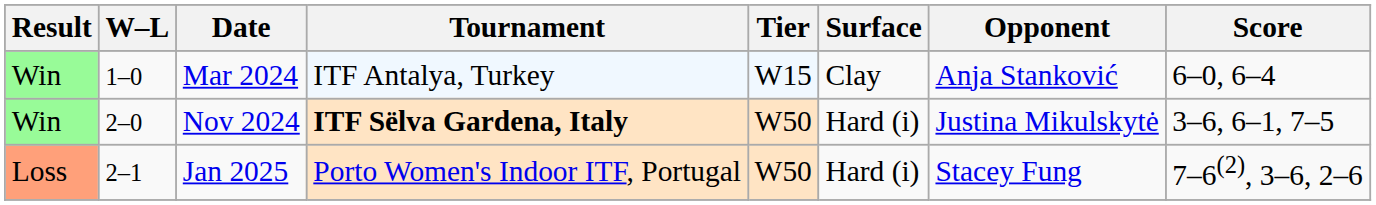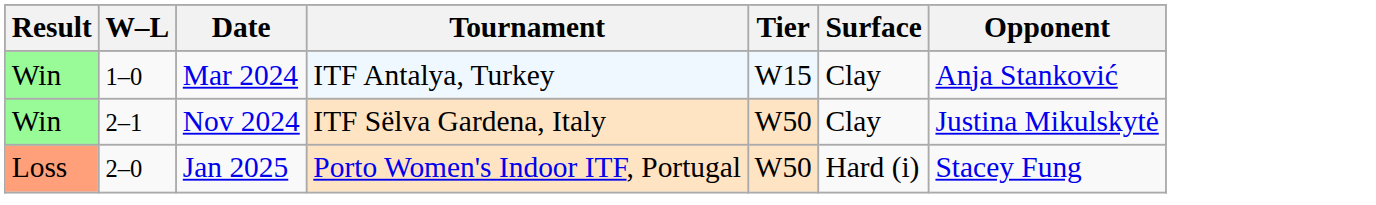 <table class="wikitable">
 <tr>
 <th>Result</th>
 <th class="unsortable">W–L</th>
 <th>Date</th>
 <th>Tournament</th>
 <th>Tier</th>
 <th>Surface</th>
 <th>Opponent</th>
-<th class="unsortable">Score</th>
 </tr>
 <tr>
 <td style="background:#98fb98;">Win</td>
 <td><small>1–0</small></td>
 <td><a href='#'>Mar 2024</a></td>
 <td style="background:#f0f8ff;">ITF Antalya, Turkey</td>
 <td style="background:#f0f8ff;">W15</td>
 <td>Clay</td>
 <td> <a href='#'>Anja Stanković</a></td>
-<td>6–0, 6–4</td>
 </tr>
 <tr>
 <td style="background:#98fb98;">Win</td>
-<td><small>2–0</small></td>
+<td><small>2–1</small></td>
 <td><a href='#'>Nov 2024</a></td>
-<td style="background:#ffe4c4;"><strong>ITF Sëlva Gardena, Italy</strong></td>
+<td style="background:#ffe4c4;">ITF Sëlva Gardena, Italy</td>
 <td style="background:#ffe4c4;">W50</td>
-<td>Hard (i)</td>
+<td>Clay</td>
 <td> <a href='#'>Justina Mikulskytė</a></td>
-<td>3–6, 6–1, 7–5</td>
 </tr>
 <tr>
 <td style="background:#ffa07a;">Loss</td>
-<td><small>2–1</small></td>
+<td><small>2–0</small></td>
 <td><a href='#'>Jan 2025</a></td>
 <td style="background:#ffe4c4;"><a href='#'>Porto Women's Indoor ITF</a>, Portugal</td>
 <td style="background:#ffe4c4;">W50</td>
 <td>Hard (i)</td>
 <td> <a href='#'>Stacey Fung</a></td>
-<td>7–6<sup>(2)</sup>, 3–6, 2–6</td>
 </tr>
 </table>
